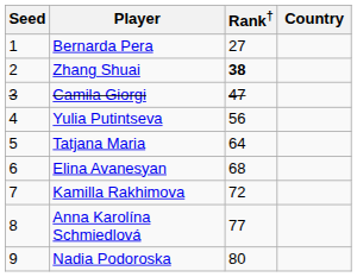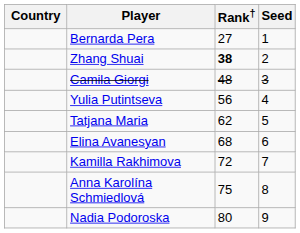 <table class="sortable wikitable nowrap">
 <tr>
-<th>Seed</th>
+<th width="70">Country</th>
 <th width="175">Player</th>
 <th>Rank<sup>†</sup></th>
-<th width="70">Country</th>
+<th>Seed</th>
 </tr>
 <tr>
-<td>1</td>
+<td></td>
 <td><a href='#'>Bernarda Pera</a></td>
 <td>27</td>
-<td></td>
+<td>1</td>
 </tr>
 <tr>
-<td>2</td>
+<td></td>
 <td><a href='#'>Zhang Shuai</a></td>
 <td><strong>38</strong></td>
-<td></td>
+<td>2</td>
 </tr>
 <tr>
+<td><s></s></td>
+<td><s><a href='#'>Camila Giorgi</a></s></td>
+<td><s>48</s></td>
 <td><s>3</s></td>
-<td><s><a href='#'>Camila Giorgi</a></s></td>
-<td><s>47</s></td>
-<td><s></s></td>
 </tr>
 <tr>
-<td>4</td>
+<td></td>
 <td><a href='#'>Yulia Putintseva</a></td>
 <td>56</td>
-<td></td>
+<td>4</td>
 </tr>
 <tr>
+<td></td>
+<td><a href='#'>Tatjana Maria</a></td>
+<td>62</td>
 <td>5</td>
-<td><a href='#'>Tatjana Maria</a></td>
-<td>64</td>
-<td></td>
 </tr>
 <tr>
-<td>6</td>
+<td></td>
 <td><a href='#'>Elina Avanesyan</a></td>
 <td>68</td>
-<td></td>
+<td>6</td>
 </tr>
 <tr>
-<td>7</td>
+<td></td>
 <td><a href='#'>Kamilla Rakhimova</a></td>
 <td>72</td>
-<td></td>
+<td>7</td>
 </tr>
 <tr>
+<td></td>
+<td><a href='#'>Anna Karolína Schmiedlová</a></td>
+<td>75</td>
 <td>8</td>
-<td><a href='#'>Anna Karolína Schmiedlová</a></td>
-<td>77</td>
-<td></td>
 </tr>
 <tr>
-<td>9</td>
+<td></td>
 <td><a href='#'>Nadia Podoroska</a></td>
 <td>80</td>
-<td></td>
+<td>9</td>
 </tr>
 </table>
